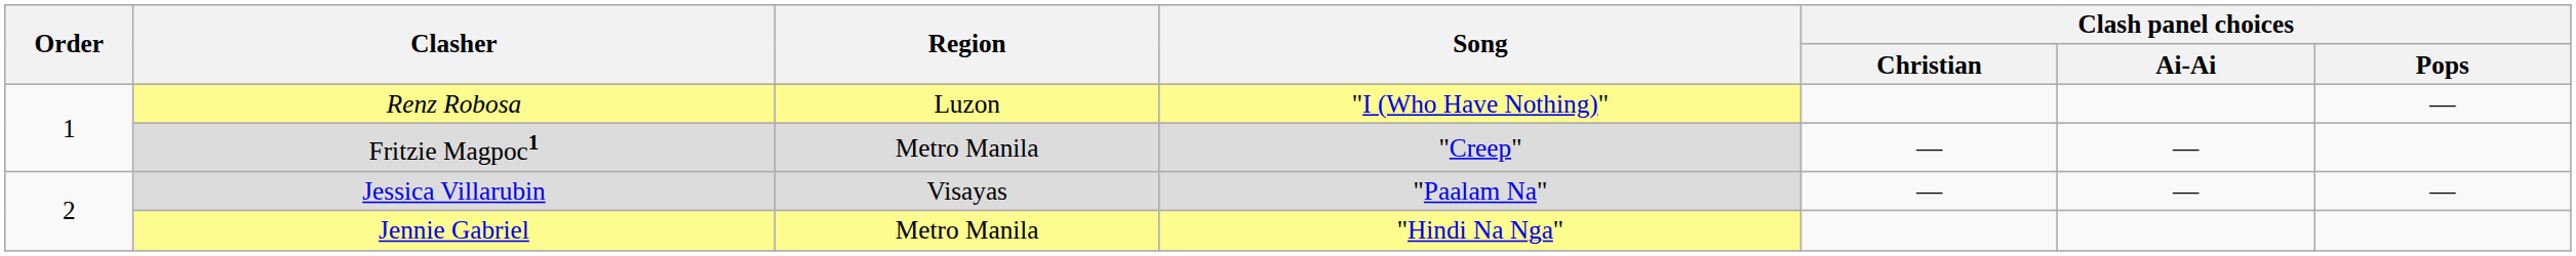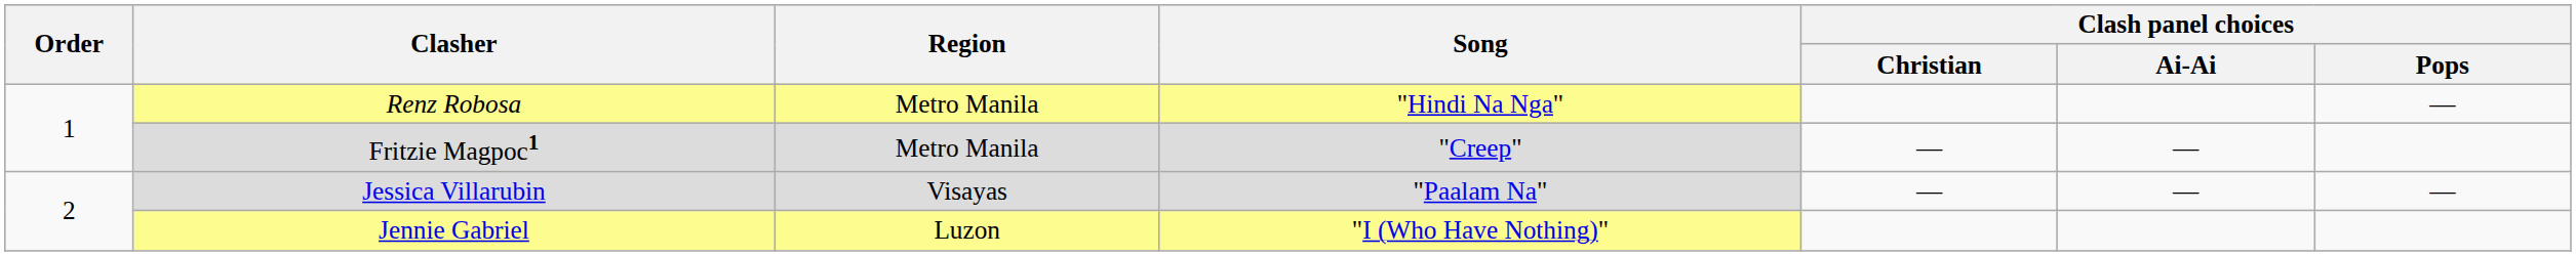 <table class="wikitable" style="text-align:center; line-height:17px; width:100%;">
 <tr>
 <th rowspan="2" width="5%">Order</th>
 <th rowspan="2" width="25%">Clasher</th>
 <th rowspan="2">Region</th>
 <th rowspan="2" width="25%">Song</th>
 <th colspan="3" width="30%">Clash panel choices</th>
 </tr>
 <tr>
 <th width="10%">Christian</th>
 <th width="10%">Ai-Ai</th>
 <th width="10%">Pops</th>
 </tr>
 <tr>
 <td rowspan="2">1</td>
 <td style="background:#fdfc8f;"><em>Renz Robosa</em></td>
-<td style="background:#fdfc8f;">Luzon</td>
-<td style="background:#fdfc8f;">"<a href='#'>I (Who Have Nothing)</a>"</td>
+<td style="background:#fdfc8f;">Metro Manila</td>
+<td style="background:#fdfc8f;">"<a href='#'>Hindi Na Nga</a>"</td>
 <td><strong></strong></td>
 <td><strong></strong></td>
 <td>—</td>
 </tr>
 <tr>
 <td style="background:#DCDCDC;">Fritzie Magpoc<sup><strong>1</strong></sup></td>
 <td style="background:#DCDCDC;">Metro Manila</td>
 <td style="background:#DCDCDC;">"<a href='#'>Creep</a>"</td>
 <td>—</td>
 <td>—</td>
 <td><strong></strong></td>
 </tr>
 <tr>
 <td rowspan="2">2</td>
 <td style="background:#DCDCDC;"><a href='#'>Jessica Villarubin</a></td>
 <td style="background:#DCDCDC;">Visayas</td>
 <td style="background:#DCDCDC;">"<a href='#'>Paalam Na</a>"</td>
 <td>—</td>
 <td>—</td>
 <td>—</td>
 </tr>
 <tr>
 <td style="background:#fdfc8f;"><a href='#'>Jennie Gabriel</a></td>
-<td style="background:#fdfc8f;">Metro Manila</td>
-<td style="background:#fdfc8f;">"<a href='#'>Hindi Na Nga</a>"</td>
+<td style="background:#fdfc8f;">Luzon</td>
+<td style="background:#fdfc8f;">"<a href='#'>I (Who Have Nothing)</a>"</td>
 <td><strong></strong></td>
 <td><strong></strong></td>
 <td><strong></strong></td>
 </tr>
 </table>
